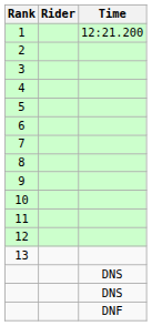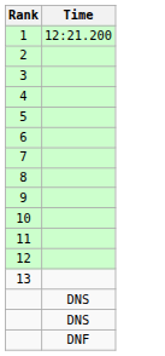 <table class="wikitable" style="font-size:95%" style="width:25em;">
 <tr>
 <th>Rank</th>
-<th>Rider</th>
 <th>Time</th>
 </tr>
 <tr bgcolor=ccffcc>
 <td align=center>1</td>
-<td></td>
 <td align=center>12:21.200</td>
 </tr>
 <tr bgcolor=ccffcc>
 <td align=center>2</td>
-<td></td>
 <td align=center></td>
 </tr>
 <tr bgcolor=ccffcc>
 <td align=center>3</td>
-<td></td>
 <td align=center></td>
 </tr>
 <tr bgcolor=ccffcc>
 <td align=center>4</td>
-<td></td>
 <td align=center></td>
 </tr>
 <tr bgcolor=ccffcc>
 <td align=center>5</td>
-<td></td>
 <td align=center></td>
 </tr>
 <tr bgcolor=ccffcc>
 <td align=center>6</td>
-<td></td>
 <td align=center></td>
 </tr>
 <tr bgcolor=ccffcc>
 <td align=center>7</td>
-<td></td>
 <td align=center></td>
 </tr>
 <tr bgcolor=ccffcc>
 <td align=center>8</td>
-<td></td>
 <td align=center></td>
 </tr>
 <tr bgcolor=ccffcc>
 <td align=center>9</td>
-<td></td>
 <td align=center></td>
 </tr>
 <tr bgcolor=ccffcc>
 <td align=center>10</td>
-<td></td>
 <td align=center></td>
 </tr>
 <tr bgcolor=ccffcc>
 <td align=center>11</td>
-<td></td>
 <td align=center></td>
 </tr>
 <tr bgcolor=ccffcc>
 <td align=center>12</td>
-<td></td>
 <td align=center></td>
 </tr>
 <tr>
 <td align=center>13</td>
-<td></td>
 <td align=center></td>
 </tr>
 <tr>
 <td align=center></td>
-<td></td>
 <td align=center>DNS</td>
 </tr>
 <tr>
 <td align=center></td>
-<td></td>
 <td align=center>DNS</td>
 </tr>
 <tr>
 <td align=center></td>
-<td></td>
 <td align=center>DNF</td>
 </tr>
 </table>
